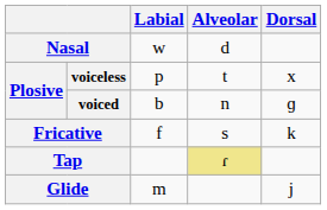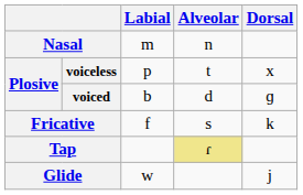 <table class="wikitable" style="text-align:center">
 <tr>
 <th colspan="2"></th>
 <th><a href='#'>Labial</a></th>
 <th><a href='#'>Alveolar</a></th>
 <th><a href='#'>Dorsal</a></th>
 </tr>
 <tr>
 <th colspan="2"><a href='#'>Nasal</a></th>
-<td>w</td>
-<td>d</td>
+<td>m</td>
+<td>n</td>
 <td></td>
 </tr>
 <tr>
 <th rowspan="2"><a href='#'>Plosive</a></th>
 <th><small>voiceless</small></th>
 <td>p</td>
 <td>t</td>
 <td>x</td>
 </tr>
 <tr>
 <th><small>voiced</small></th>
 <td>b</td>
-<td>n</td>
+<td>d</td>
 <td>ɡ</td>
 </tr>
 <tr>
 <th colspan="2"><a href='#'>Fricative</a></th>
 <td>f</td>
 <td>s</td>
 <td>k</td>
 </tr>
 <tr>
 <th colspan="2"><a href='#'>Tap</a></th>
 <td></td>
 <td style="background: khaki;">ɾ</td>
 <td></td>
 </tr>
 <tr>
 <th colspan="2"><a href='#'>Glide</a></th>
-<td>m</td>
+<td>w</td>
 <td></td>
 <td>j</td>
 </tr>
 </table>
